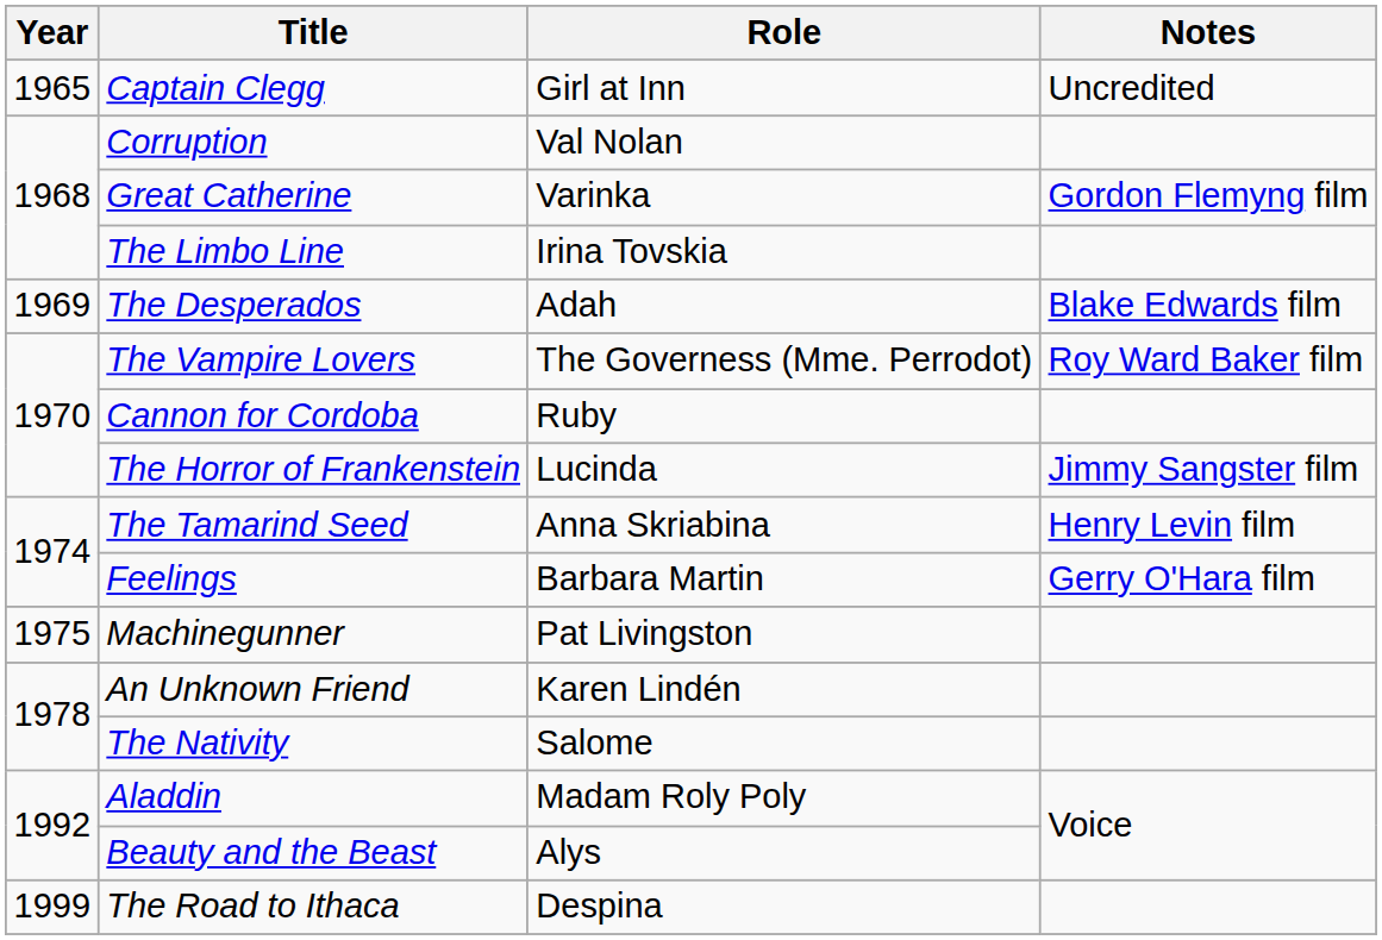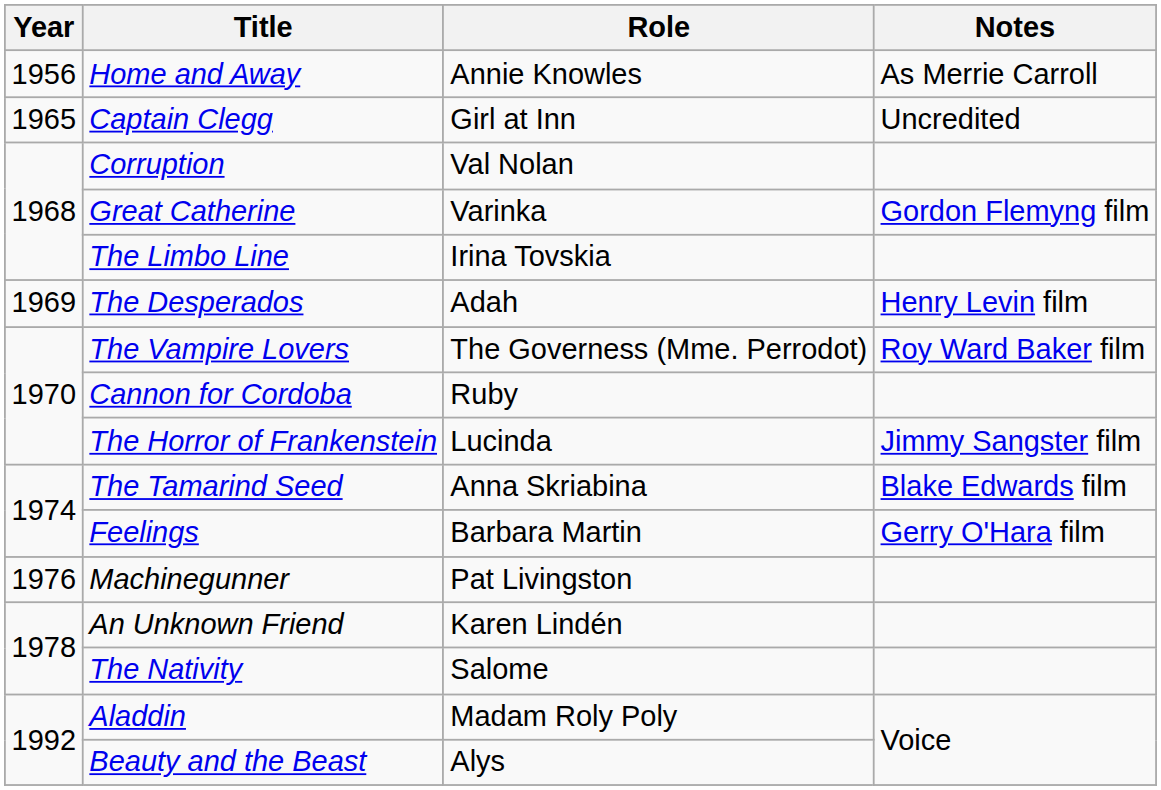 <table class="wikitable sortable">
 <tr>
 <th>Year</th>
 <th>Title</th>
 <th>Role</th>
 <th class="unsortable">Notes</th>
+</tr>
+<tr>
+<td>1956</td>
+<td><em><a href='#'>Home and Away</a></em></td>
+<td>Annie Knowles</td>
+<td>As Merrie Carroll</td>
 </tr>
 <tr>
 <td>1965</td>
 <td><em><a href='#'>Captain Clegg</a></em></td>
 <td>Girl at Inn</td>
 <td>Uncredited</td>
 </tr>
 <tr>
 <td rowspan=3>1968</td>
 <td><em><a href='#'>Corruption</a></em></td>
 <td>Val Nolan</td>
 <td></td>
 </tr>
 <tr>
 <td><em><a href='#'>Great Catherine</a></em></td>
 <td>Varinka</td>
 <td><a href='#'>Gordon Flemyng</a> film</td>
 </tr>
 <tr>
 <td><em><a href='#'>The Limbo Line</a></em></td>
 <td>Irina Tovskia</td>
 <td></td>
 </tr>
 <tr>
 <td>1969</td>
 <td><em><a href='#'>The Desperados</a></em></td>
 <td>Adah</td>
-<td><a href='#'>Blake Edwards</a> film</td>
+<td><a href='#'>Henry Levin</a> film</td>
 </tr>
 <tr>
 <td rowspan=3>1970</td>
 <td><em><a href='#'>The Vampire Lovers</a></em></td>
 <td>The Governess (Mme. Perrodot)</td>
 <td><a href='#'>Roy Ward Baker</a> film</td>
 </tr>
 <tr>
 <td><em><a href='#'>Cannon for Cordoba</a></em></td>
 <td>Ruby</td>
 <td></td>
 </tr>
 <tr>
 <td><em><a href='#'>The Horror of Frankenstein</a></em></td>
 <td>Lucinda</td>
 <td><a href='#'>Jimmy Sangster</a> film</td>
 </tr>
 <tr>
 <td rowspan=2>1974</td>
 <td><em><a href='#'>The Tamarind Seed</a></em></td>
 <td>Anna Skriabina</td>
-<td><a href='#'>Henry Levin</a> film</td>
+<td><a href='#'>Blake Edwards</a> film</td>
 </tr>
 <tr>
 <td><em><a href='#'>Feelings</a></em></td>
 <td>Barbara Martin</td>
 <td><a href='#'>Gerry O'Hara</a> film</td>
 </tr>
 <tr>
-<td>1975</td>
+<td>1976</td>
 <td><em>Machinegunner</em></td>
 <td>Pat Livingston</td>
 <td></td>
 </tr>
 <tr>
 <td rowspan=2>1978</td>
 <td><em>An Unknown Friend</em></td>
 <td>Karen Lindén</td>
 <td></td>
 </tr>
 <tr>
 <td><em><a href='#'>The Nativity</a></em></td>
 <td>Salome</td>
 <td></td>
 </tr>
 <tr>
 <td rowspan=2>1992</td>
 <td><em><a href='#'>Aladdin</a></em></td>
 <td>Madam Roly Poly</td>
 <td rowspan="2">Voice</td>
 </tr>
 <tr>
 <td><em><a href='#'>Beauty and the Beast</a></em></td>
 <td>Alys</td>
 </tr>
-<tr>
-<td>1999</td>
-<td><em>The Road to Ithaca</em></td>
-<td>Despina</td>
-<td></td>
-</tr>
 </table>
